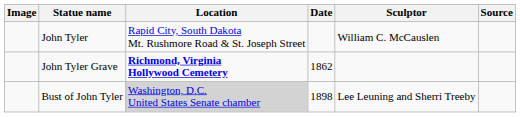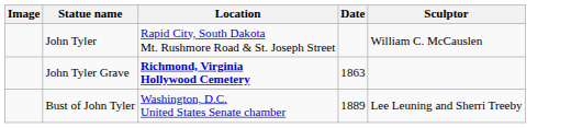 <table class="wikitable sortable">
 <tr>
 <th scope="col" class="unsortable">Image</th>
 <th scope="col">Statue name</th>
 <th scope="col">Location</th>
 <th scope="col">Date</th>
 <th scope="col">Sculptor</th>
-<th scope="col" class="unsortable">Source</th>
 </tr>
 <tr>
 <td></td>
 <td>John Tyler</td>
 <td><a href='#'>Rapid City, South Dakota</a><br>Mt. Rushmore Road & St. Joseph Street</td>
 <td></td>
 <td>William C. McCauslen</td>
-<td></td>
 </tr>
 <tr>
 <td></td>
 <td>John Tyler Grave</td>
 <td><strong><a href='#'>Richmond, Virginia</a><br><a href='#'>Hollywood Cemetery</a></strong></td>
-<td>1862</td>
-<td></td>
+<td>1863</td>
 <td></td>
 </tr>
 <tr>
 <td></td>
 <td>Bust of John Tyler</td>
-<td style="background: lightgrey;"><a href='#'>Washington, D.C.</a><br><a href='#'>United States Senate chamber</a></td>
-<td>1898</td>
+<td><a href='#'>Washington, D.C.</a><br><a href='#'>United States Senate chamber</a></td>
+<td>1889</td>
 <td>Lee Leuning and Sherri Treeby</td>
-<td></td>
 </tr>
 </table>
